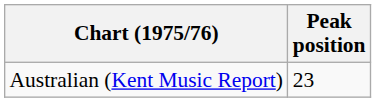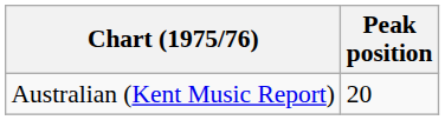 <table class="wikitable sortable plainrowheaders">
 <tr>
 <th scope="col">Chart (1975/76)</th>
 <th scope="col">Peak<br>position</th>
 </tr>
 <tr>
 <td>Australian (<a href='#'>Kent Music Report</a>)</td>
-<td>23</td>
+<td>20</td>
 </tr>
 </table>
